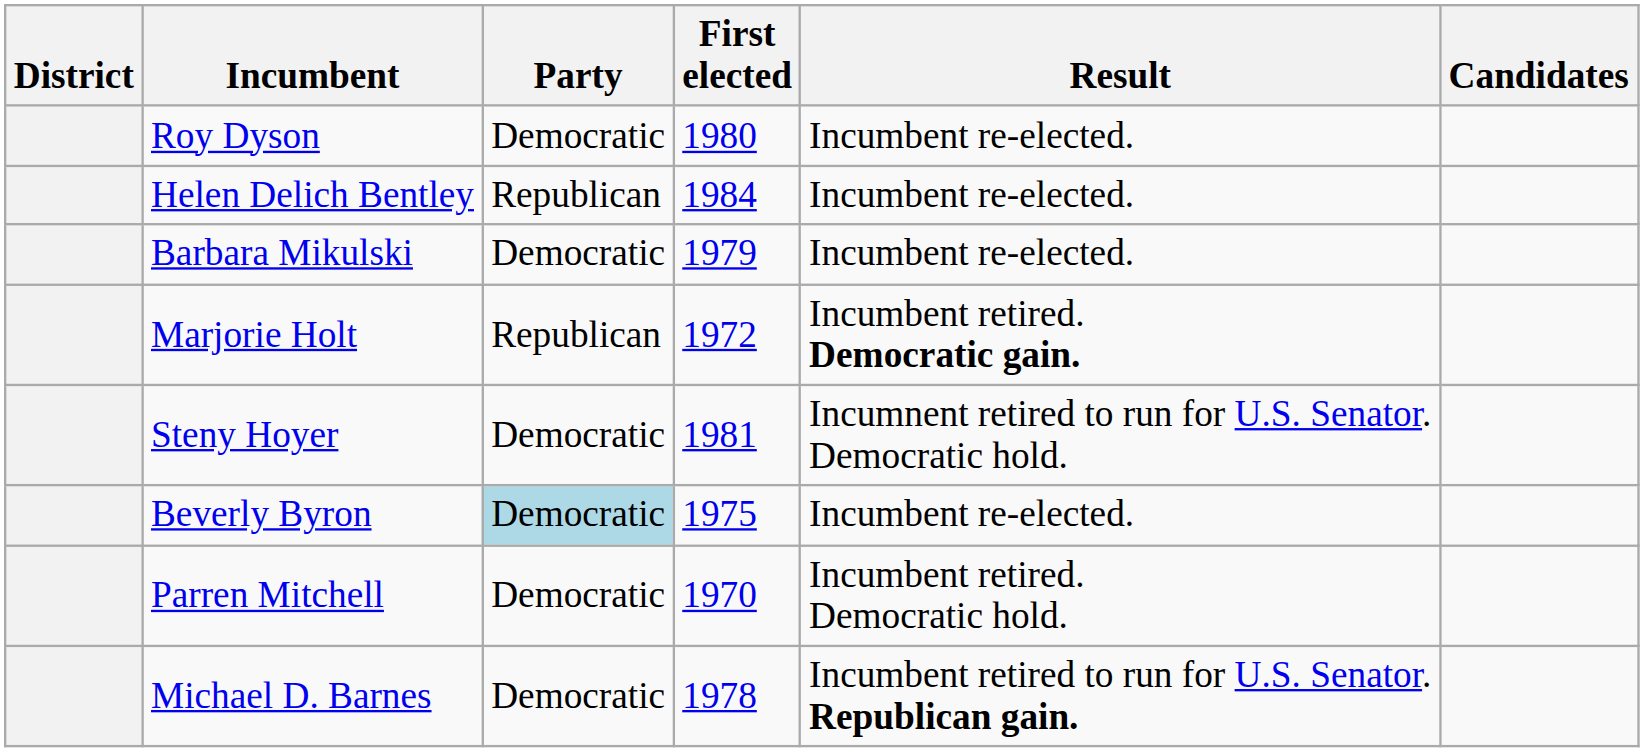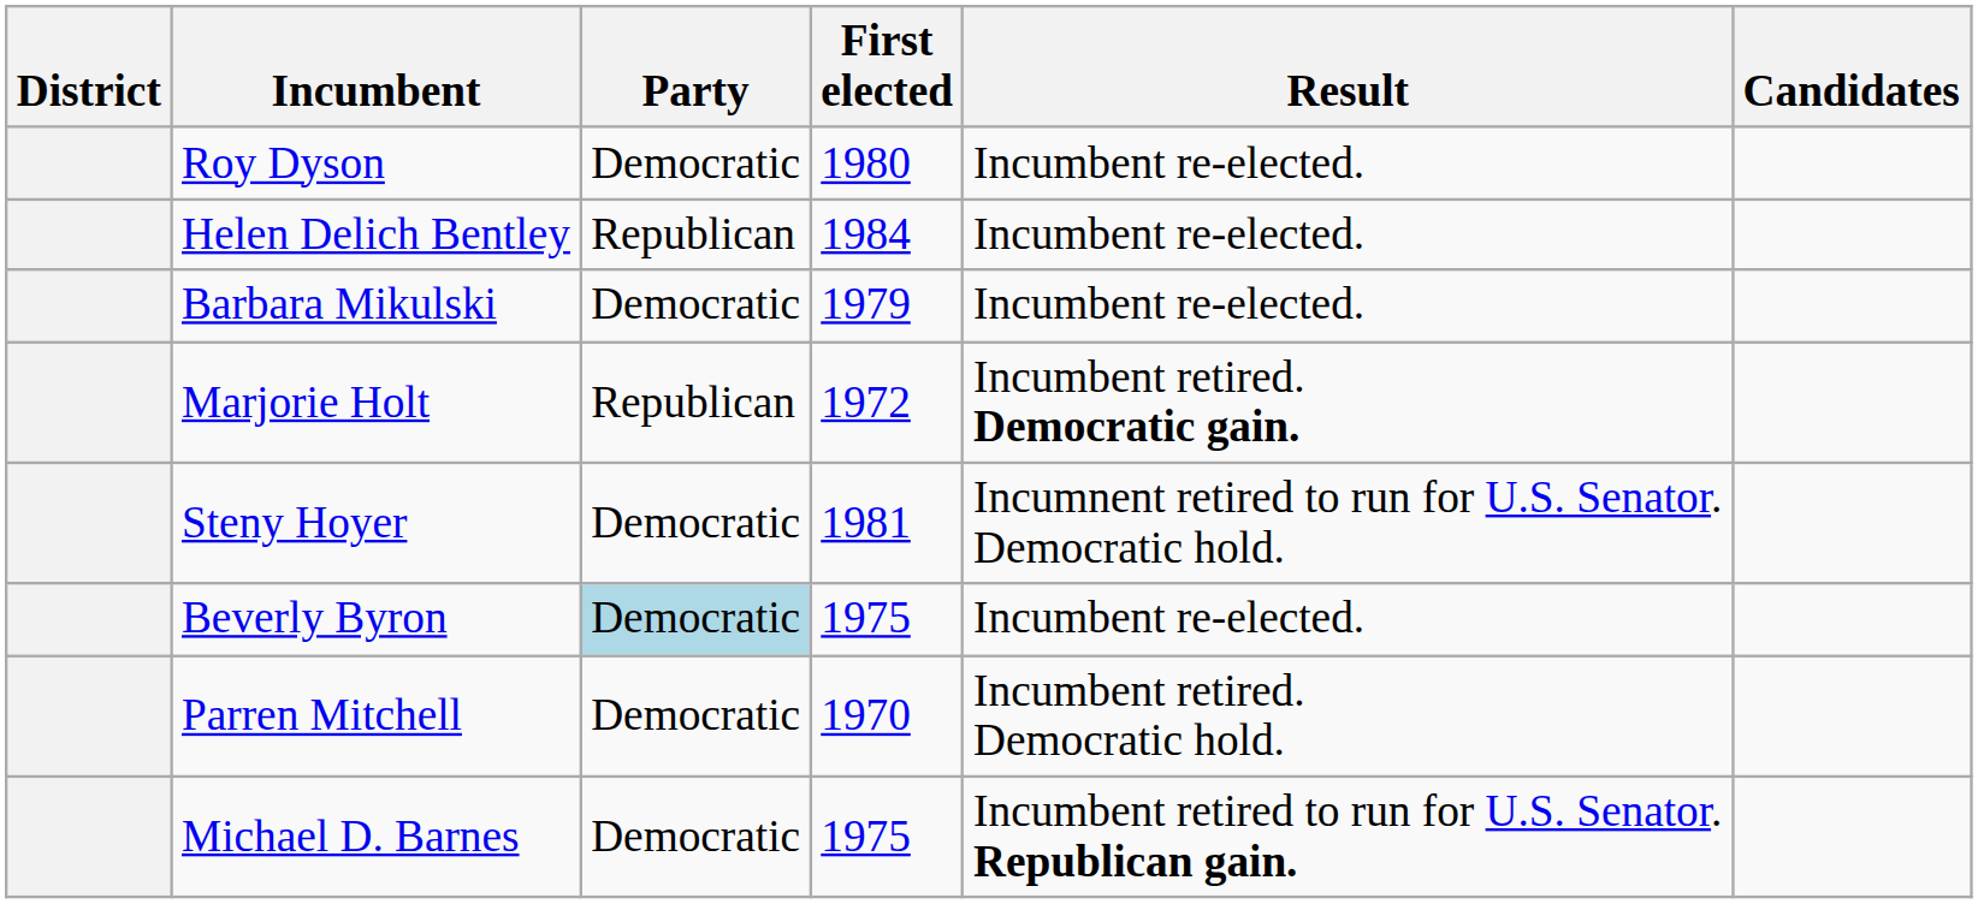 <table class=wikitable>
 <tr valign=bottom>
 <th>District</th>
 <th>Incumbent</th>
 <th>Party</th>
 <th>First<br>elected</th>
 <th>Result</th>
 <th>Candidates</th>
 </tr>
 <tr>
 <th></th>
 <td><a href='#'>Roy Dyson</a></td>
 <td>Democratic</td>
 <td><a href='#'>1980</a></td>
 <td>Incumbent re-elected.</td>
 <td nowrap></td>
 </tr>
 <tr>
 <th></th>
 <td><a href='#'>Helen Delich Bentley</a></td>
 <td>Republican</td>
 <td><a href='#'>1984</a></td>
 <td>Incumbent re-elected.</td>
 <td nowrap></td>
 </tr>
 <tr>
 <th></th>
 <td><a href='#'>Barbara Mikulski</a></td>
 <td>Democratic</td>
 <td><a href='#'>1979</a></td>
 <td>Incumbent re-elected.</td>
 <td nowrap></td>
 </tr>
 <tr>
 <th></th>
 <td><a href='#'>Marjorie Holt</a></td>
 <td>Republican</td>
 <td><a href='#'>1972</a></td>
 <td>Incumbent retired.<br><strong>Democratic gain.</strong></td>
 <td nowrap></td>
 </tr>
 <tr>
 <th></th>
 <td><a href='#'>Steny Hoyer</a></td>
 <td>Democratic</td>
 <td><a href='#'>1981 </a></td>
 <td>Incumnent retired to run for <a href='#'>U.S. Senator</a>.<br>Democratic hold.</td>
 <td nowrap></td>
 </tr>
 <tr>
 <th></th>
 <td><a href='#'>Beverly Byron</a></td>
 <td style="background: lightblue;">Democratic</td>
 <td><a href='#'>1975</a></td>
 <td>Incumbent re-elected.</td>
 <td nowrap></td>
 </tr>
 <tr>
 <th></th>
 <td><a href='#'>Parren Mitchell</a></td>
 <td>Democratic</td>
 <td><a href='#'>1970</a></td>
 <td>Incumbent retired.<br>Democratic hold.</td>
 <td nowrap></td>
 </tr>
 <tr>
 <th></th>
 <td><a href='#'>Michael D. Barnes</a></td>
 <td>Democratic</td>
-<td><a href='#'>1978</a></td>
+<td><a href='#'>1975</a></td>
 <td>Incumbent retired to run for <a href='#'>U.S. Senator</a>.<br><strong>Republican gain.</strong></td>
 <td nowrap></td>
 </tr>
 </table>
